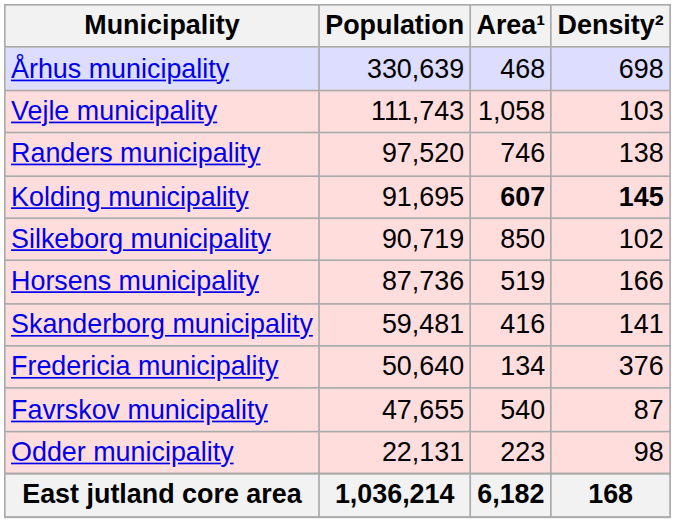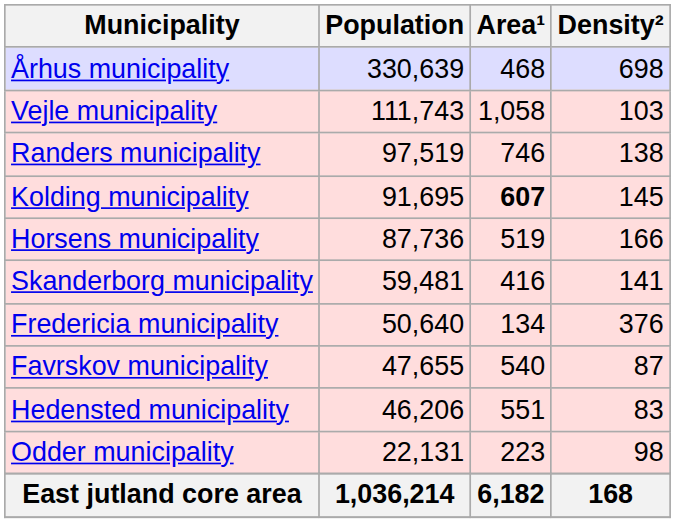 <table class="wikitable">
 <tr>
 <th>Municipality</th>
 <th>Population</th>
 <th>Area¹</th>
 <th>Density²</th>
 </tr>
 <tr align=right bgcolor=#ddddff>
 <td align=left><a href='#'>Århus municipality</a></td>
 <td>330,639</td>
 <td>468</td>
 <td>698</td>
 </tr>
 <tr align=right bgcolor=#ffdddd>
 <td align=left><a href='#'>Vejle municipality</a></td>
 <td>111,743</td>
 <td>1,058</td>
 <td>103</td>
 </tr>
 <tr align=right bgcolor=#ffdddd>
 <td align=left><a href='#'>Randers municipality</a></td>
-<td>97,520</td>
+<td>97,519</td>
 <td>746</td>
 <td>138</td>
 </tr>
 <tr align=right bgcolor=#ffdddd>
 <td align=left><a href='#'>Kolding municipality</a></td>
 <td>91,695</td>
 <td><strong>607</strong></td>
-<td><strong>145</strong></td>
-</tr>
-<tr align=right bgcolor=#ffdddd>
-<td align=left><a href='#'>Silkeborg municipality</a></td>
-<td>90,719</td>
-<td>850</td>
-<td>102</td>
+<td>145</td>
 </tr>
 <tr align=right bgcolor=#ffdddd>
 <td align=left><a href='#'>Horsens municipality</a></td>
 <td>87,736</td>
 <td>519</td>
 <td>166</td>
 </tr>
 <tr align=right bgcolor=#ffdddd>
 <td align=left><a href='#'>Skanderborg municipality</a></td>
 <td>59,481</td>
 <td>416</td>
 <td>141</td>
 </tr>
 <tr align=right bgcolor=#ffdddd>
 <td align=left><a href='#'>Fredericia municipality</a></td>
 <td>50,640</td>
 <td>134</td>
 <td>376</td>
 </tr>
 <tr align=right bgcolor=#ffdddd>
 <td align=left><a href='#'>Favrskov municipality</a></td>
 <td>47,655</td>
 <td>540</td>
 <td>87</td>
 </tr>
 <tr align=right bgcolor=#ffdddd>
+<td align=left><a href='#'>Hedensted municipality</a></td>
+<td>46,206</td>
+<td>551</td>
+<td>83</td>
+</tr>
+<tr align=right bgcolor=#ffdddd>
 <td align=left><a href='#'>Odder municipality</a></td>
 <td>22,131</td>
 <td>223</td>
 <td>98</td>
 </tr>
 <tr align=right bgcolor=#ffdddd>
 </tr>
 <tr align=right bgcolor=#ddddff>
 </tr>
 <tr align=right bgcolor=#dddddd>
 <th align=left>East jutland core area</th>
 <th>1,036,214</th>
 <th>6,182</th>
 <th>168</th>
 </tr>
 <tr align=right bgcolor=#ffdddd>
 </tr>
 </table>
